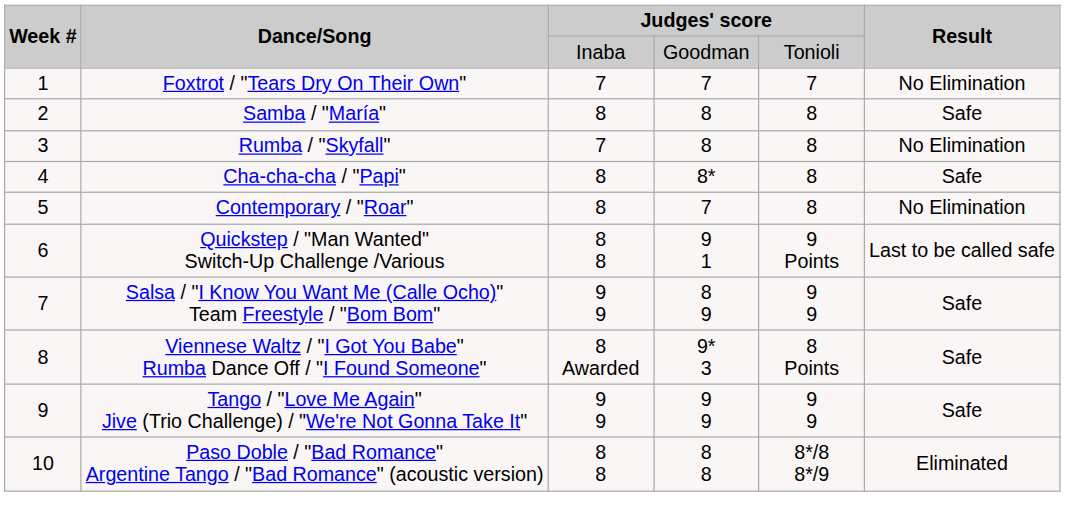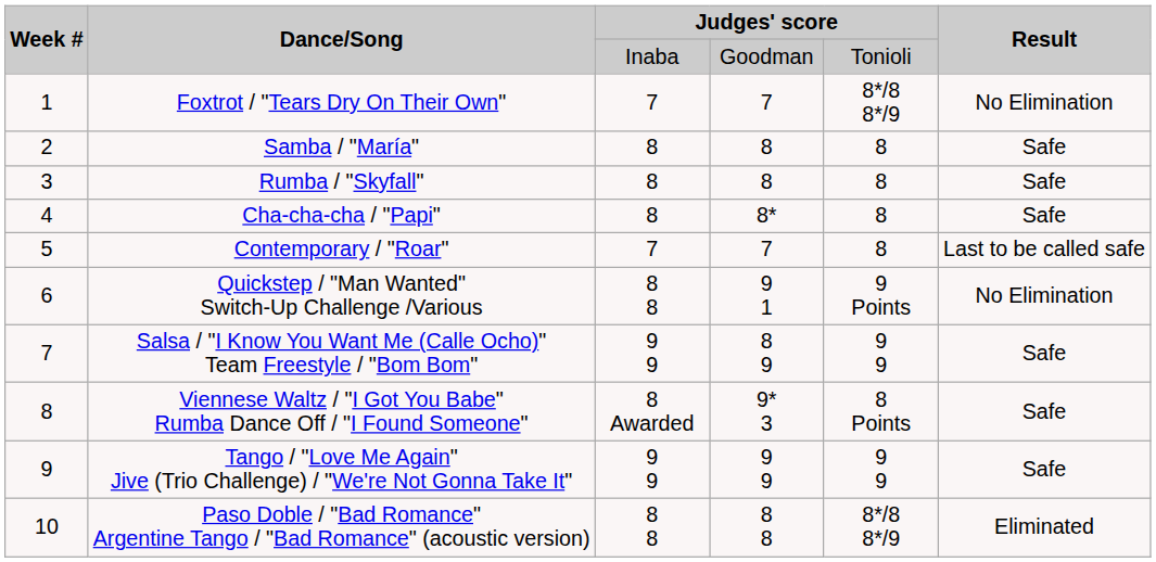 <table class="wikitable" style="float:left;">
 <tr style="text-align:Center; background:#ccc;">
 <td rowspan="2"><strong>Week #</strong></td>
 <td rowspan="2"><strong>Dance/Song</strong></td>
 <td colspan="3"><strong>Judges' score</strong></td>
 <td rowspan="2"><strong>Result</strong></td>
 </tr>
 <tr style="text-align:center; background:#ccc;">
 <td style="width:10%; ">Inaba</td>
 <td style="width:10%; ">Goodman</td>
 <td style="width:10%; ">Tonioli</td>
 </tr>
 <tr>
 <td style="text-align:center; background:#faf6f6;">1</td>
 <td style="text-align:center; background:#faf6f6;"><a href='#'>Foxtrot</a> / "<a href='#'>Tears Dry On Their Own</a>"</td>
 <td style="text-align:center; background:#faf6f6;">7</td>
 <td style="text-align:center; background:#faf6f6;">7</td>
-<td style="text-align:center; background:#faf6f6;">7</td>
+<td style="text-align:center; background:#faf6f6;">8*/8<br>8*/9</td>
 <td style="text-align:center; background:#faf6f6;">No Elimination</td>
 </tr>
 <tr>
 <td style="text-align:center; background:#faf6f6;">2</td>
 <td style="text-align:center; background:#faf6f6;"><a href='#'>Samba</a> / "<a href='#'>María</a>"</td>
 <td style="text-align:center; background:#faf6f6;">8</td>
 <td style="text-align:center; background:#faf6f6;">8</td>
 <td style="text-align:center; background:#faf6f6;">8</td>
 <td style="text-align:center; background:#faf6f6;">Safe</td>
 </tr>
 <tr>
 <td style="text-align:center; background:#faf6f6;">3</td>
 <td style="text-align:center; background:#faf6f6;"><a href='#'>Rumba</a> / "<a href='#'>Skyfall</a>"</td>
-<td style="text-align:center; background:#faf6f6;">7</td>
 <td style="text-align:center; background:#faf6f6;">8</td>
 <td style="text-align:center; background:#faf6f6;">8</td>
-<td style="text-align:center; background:#faf6f6;">No Elimination</td>
+<td style="text-align:center; background:#faf6f6;">8</td>
+<td style="text-align:center; background:#faf6f6;">Safe</td>
 </tr>
 <tr>
 <td style="text-align:center; background:#faf6f6;">4</td>
 <td style="text-align:center; background:#faf6f6;"><a href='#'>Cha-cha-cha</a> / "<a href='#'>Papi</a>"</td>
 <td style="text-align:center; background:#faf6f6;">8</td>
 <td style="text-align:center; background:#faf6f6;">8*</td>
 <td style="text-align:center; background:#faf6f6;">8</td>
 <td style="text-align:center; background:#faf6f6;">Safe</td>
 </tr>
 <tr>
 <td style="text-align:center; background:#faf6f6;">5</td>
 <td style="text-align:center; background:#faf6f6;"><a href='#'>Contemporary</a> / "<a href='#'>Roar</a>"</td>
-<td style="text-align:center; background:#faf6f6;">8</td>
+<td style="text-align:center; background:#faf6f6;">7</td>
 <td style="text-align:center; background:#faf6f6;">7</td>
 <td style="text-align:center; background:#faf6f6;">8</td>
-<td style="text-align:center; background:#faf6f6;">No Elimination</td>
+<td style="text-align:center; background:#faf6f6;">Last to be called safe</td>
 </tr>
 <tr>
 <td style="text-align:center; background:#faf6f6;">6</td>
 <td style="text-align:center; background:#faf6f6;"><a href='#'>Quickstep</a> / "Man Wanted"<br>Switch-Up Challenge /Various</td>
 <td style="text-align:center; background:#faf6f6;">8<br>8</td>
 <td style="text-align:center; background:#faf6f6;">9<br>1</td>
 <td style="text-align:center; background:#faf6f6;">9<br>Points</td>
-<td style="text-align:center; background:#faf6f6;">Last to be called safe</td>
+<td style="text-align:center; background:#faf6f6;">No Elimination</td>
 </tr>
 <tr>
 <td style="text-align:center; background:#faf6f6;">7</td>
 <td style="text-align:center; background:#faf6f6;"><a href='#'>Salsa</a> / "<a href='#'>I Know You Want Me (Calle Ocho)</a>"<br>Team <a href='#'>Freestyle</a> / "<a href='#'>Bom Bom</a>"</td>
 <td style="text-align:center; background:#faf6f6;">9<br>9</td>
 <td style="text-align:center; background:#faf6f6;">8<br>9</td>
 <td style="text-align:center; background:#faf6f6;">9<br>9</td>
 <td style="text-align:center; background:#faf6f6;">Safe</td>
 </tr>
 <tr>
 <td style="text-align:center; background:#faf6f6;">8</td>
 <td style="text-align:center; background:#faf6f6;"><a href='#'>Viennese Waltz</a> / "<a href='#'>I Got You Babe</a>"<br><a href='#'>Rumba</a> Dance Off / "<a href='#'>I Found Someone</a>"</td>
 <td style="text-align:center; background:#faf6f6;">8<br>Awarded</td>
 <td style="text-align:center; background:#faf6f6;">9*<br>3</td>
 <td style="text-align:center; background:#faf6f6;">8<br>Points</td>
 <td style="text-align:center; background:#faf6f6;">Safe</td>
 </tr>
 <tr>
 <td style="text-align:center; background:#faf6f6;">9</td>
 <td style="text-align:center; background:#faf6f6;"><a href='#'>Tango</a> / "<a href='#'>Love Me Again</a>"<br><a href='#'>Jive</a> (Trio Challenge) / "<a href='#'>We're Not Gonna Take It</a>"</td>
 <td style="text-align:center; background:#faf6f6;">9<br>9</td>
 <td style="text-align:center; background:#faf6f6;">9<br>9</td>
 <td style="text-align:center; background:#faf6f6;">9<br>9</td>
 <td style="text-align:center; background:#faf6f6;">Safe</td>
 </tr>
 <tr>
 <td style="text-align:center; background:#faf6f6;">10</td>
 <td style="text-align:center; background:#faf6f6;"><a href='#'>Paso Doble</a> / "<a href='#'>Bad Romance</a>"<br><a href='#'>Argentine Tango</a> / "<a href='#'>Bad Romance</a>" (acoustic version)</td>
 <td style="text-align:center; background:#faf6f6;">8<br>8</td>
 <td style="text-align:center; background:#faf6f6;">8<br>8</td>
 <td style="text-align:center; background:#faf6f6;">8*/8<br>8*/9</td>
 <td style="text-align:center; background:#faf6f6;">Eliminated</td>
 </tr>
 </table>
